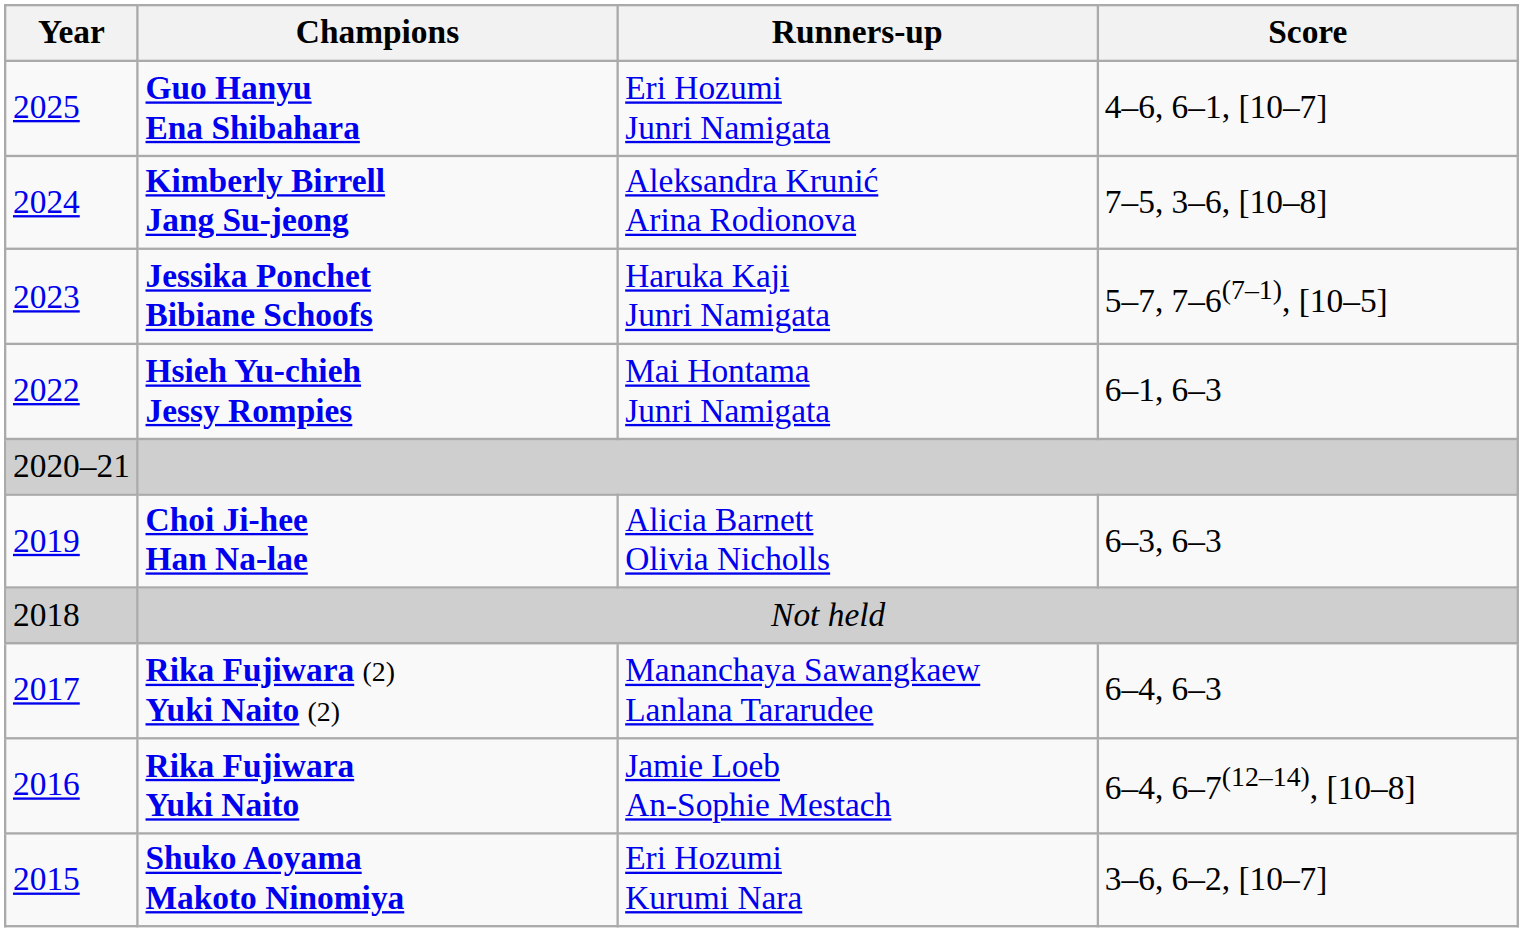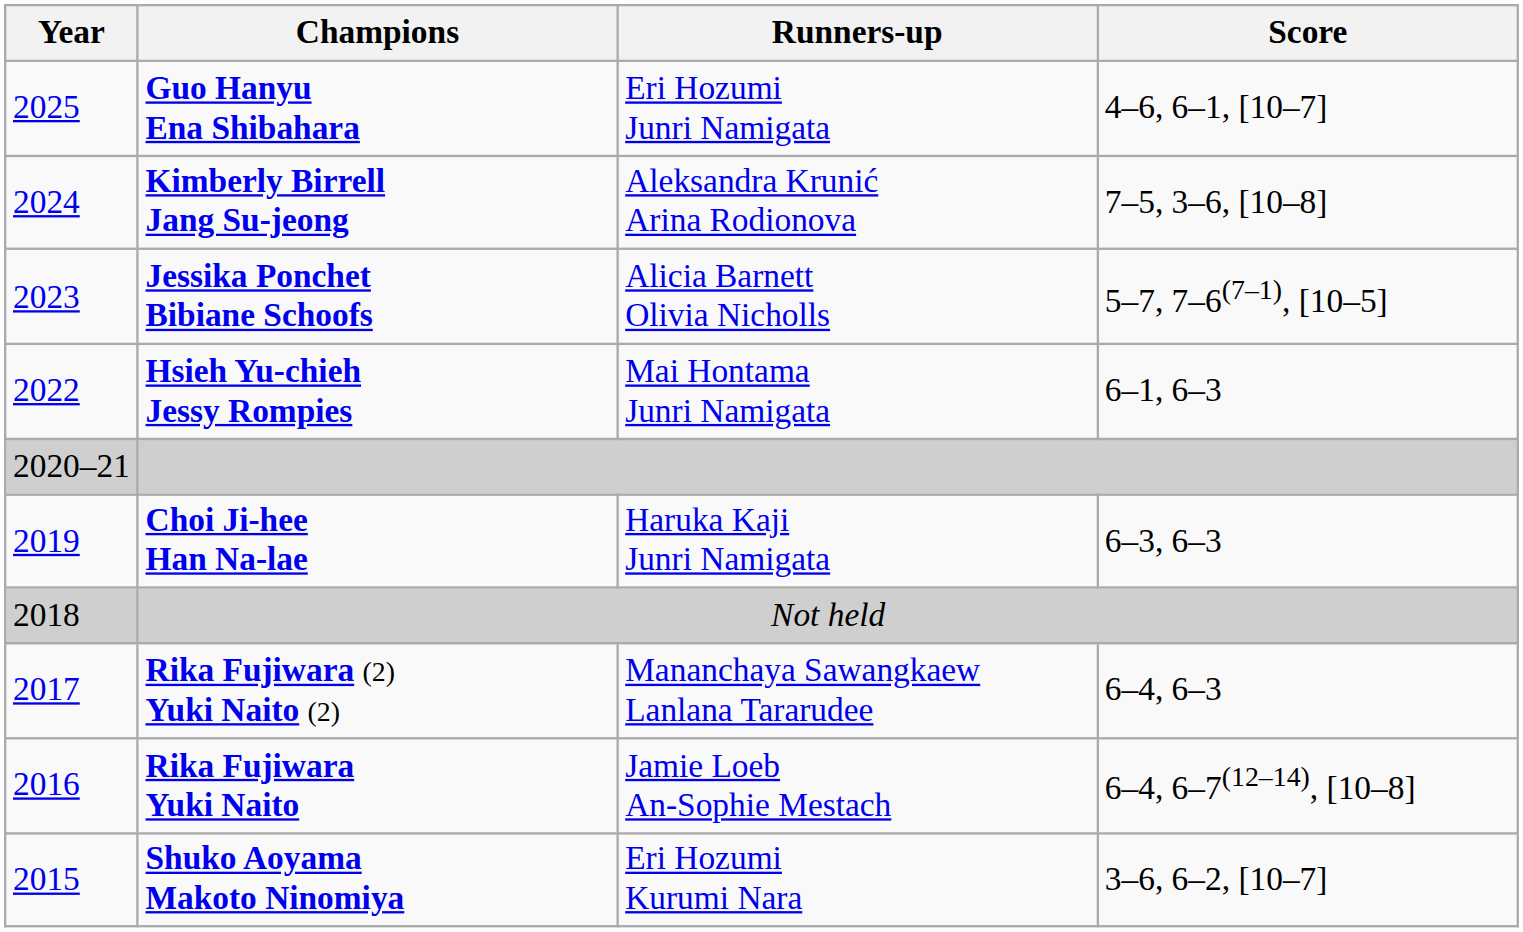 <table class="wikitable" style="font-size:90%">
 <tr>
 <th>Year</th>
 <th width="200">Champions</th>
 <th width="200">Runners-up</th>
 <th width="175">Score</th>
 </tr>
 <tr>
 <td><a href='#'>2025</a></td>
 <td> <strong><a href='#'>Guo Hanyu</a></strong> <br>  <strong><a href='#'>Ena Shibahara</a></strong></td>
 <td> <a href='#'>Eri Hozumi</a> <br>  <a href='#'>Junri Namigata</a></td>
 <td>4–6, 6–1, [10–7]</td>
 </tr>
 <tr>
 <td><a href='#'>2024</a></td>
 <td> <strong><a href='#'>Kimberly Birrell</a></strong> <br>  <strong><a href='#'>Jang Su-jeong</a></strong></td>
 <td> <a href='#'>Aleksandra Krunić</a> <br>  <a href='#'>Arina Rodionova</a></td>
 <td>7–5, 3–6, [10–8]</td>
 </tr>
 <tr>
 <td><a href='#'>2023</a></td>
 <td> <strong><a href='#'>Jessika Ponchet</a></strong> <br>  <strong><a href='#'>Bibiane Schoofs</a></strong></td>
-<td> <a href='#'>Haruka Kaji</a> <br>  <a href='#'>Junri Namigata</a></td>
+<td> <a href='#'>Alicia Barnett</a> <br>  <a href='#'>Olivia Nicholls</a></td>
 <td>5–7, 7–6<sup>(7–1)</sup>, [10–5]</td>
 </tr>
 <tr>
 <td><a href='#'>2022</a></td>
 <td> <strong><a href='#'>Hsieh Yu-chieh</a></strong> <br>  <strong><a href='#'>Jessy Rompies</a></strong></td>
 <td> <a href='#'>Mai Hontama</a> <br>  <a href='#'>Junri Namigata</a></td>
 <td>6–1, 6–3</td>
 </tr>
 <tr>
 <td style="background:#cfcfcf">2020–21</td>
 <td colspan=3 bgcolor="#cfcfcf"></td>
 </tr>
 <tr>
 <td><a href='#'>2019</a></td>
 <td> <strong><a href='#'>Choi Ji-hee</a></strong> <br>  <strong><a href='#'>Han Na-lae</a></strong></td>
-<td> <a href='#'>Alicia Barnett</a> <br>  <a href='#'>Olivia Nicholls</a></td>
+<td> <a href='#'>Haruka Kaji</a> <br>  <a href='#'>Junri Namigata</a></td>
 <td>6–3, 6–3</td>
 </tr>
 <tr>
 <td style="background:#cfcfcf">2018</td>
 <td colspan=3 align=center style="background:#cfcfcf"><em>Not held</em></td>
 </tr>
 <tr>
 <td><a href='#'>2017</a></td>
 <td> <strong><a href='#'>Rika Fujiwara</a></strong> <small>(2)</small> <br>  <strong><a href='#'>Yuki Naito</a></strong> <small>(2)</small></td>
 <td> <a href='#'>Mananchaya Sawangkaew</a> <br>  <a href='#'>Lanlana Tararudee</a></td>
 <td>6–4, 6–3</td>
 </tr>
 <tr>
 <td><a href='#'>2016</a></td>
 <td> <strong><a href='#'>Rika Fujiwara</a></strong> <br>  <strong><a href='#'>Yuki Naito</a></strong></td>
 <td> <a href='#'>Jamie Loeb</a> <br>  <a href='#'>An-Sophie Mestach</a></td>
 <td>6–4, 6–7<sup>(12–14)</sup>, [10–8]</td>
 </tr>
 <tr>
 <td><a href='#'>2015</a></td>
 <td> <strong><a href='#'>Shuko Aoyama</a></strong> <br>  <strong><a href='#'>Makoto Ninomiya</a></strong></td>
 <td> <a href='#'>Eri Hozumi</a> <br>  <a href='#'>Kurumi Nara</a></td>
 <td>3–6, 6–2, [10–7]</td>
 </tr>
 </table>
